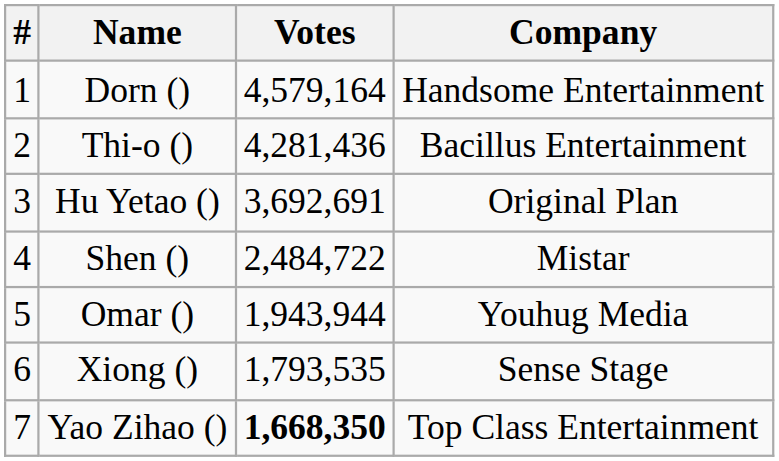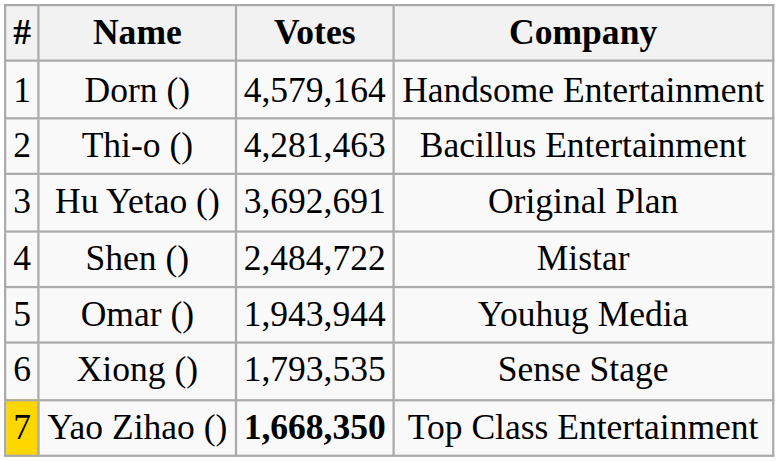 <table class="wikitable sortable" style="text-align:center">
 <tr>
 <th scope="row">#</th>
 <th scope="row">Name</th>
 <th scope="row">Votes</th>
 <th scope="row">Company</th>
 </tr>
 <tr>
 <td>1</td>
 <td>Dorn ()</td>
 <td>4,579,164</td>
 <td>Handsome Entertainment</td>
 </tr>
 <tr>
 <td>2</td>
 <td>Thi-o ()</td>
-<td>4,281,436</td>
+<td>4,281,463</td>
 <td>Bacillus Entertainment</td>
 </tr>
 <tr>
 <td>3</td>
 <td>Hu Yetao ()</td>
 <td>3,692,691</td>
 <td>Original Plan</td>
 </tr>
 <tr>
 <td>4</td>
 <td>Shen ()</td>
 <td>2,484,722</td>
 <td>Mistar</td>
 </tr>
 <tr>
 <td>5</td>
 <td>Omar ()</td>
 <td>1,943,944</td>
 <td>Youhug Media</td>
 </tr>
 <tr>
 <td>6</td>
 <td>Xiong ()</td>
 <td>1,793,535</td>
 <td>Sense Stage</td>
 </tr>
 <tr>
-<td>7</td>
+<td style="background: gold;">7</td>
 <td>Yao Zihao ()</td>
 <td><strong>1,668,350</strong></td>
 <td>Top Class Entertainment</td>
 </tr>
 </table>
